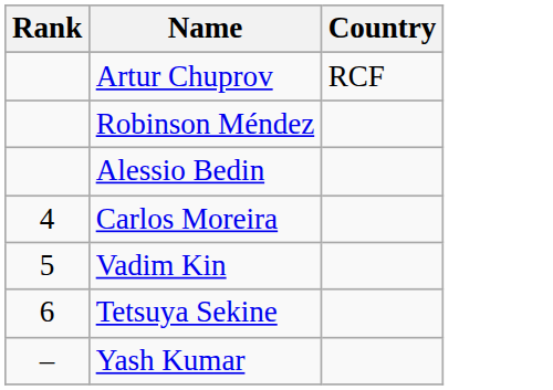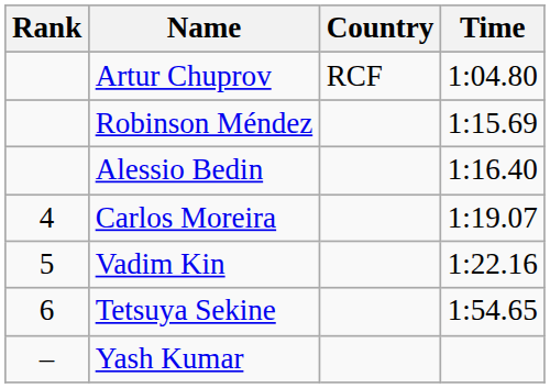 <table class="wikitable" style="text-align:center">
 <tr>
 <th>Rank</th>
 <th>Name</th>
 <th>Country</th>
+<th>Time</th>
 </tr>
 <tr>
 <td></td>
 <td align="left"><a href='#'>Artur Chuprov</a></td>
 <td align="left"> RCF</td>
+<td>1:04.80</td>
 </tr>
 <tr>
 <td></td>
 <td align="left"><a href='#'>Robinson Méndez</a></td>
 <td align="left"></td>
+<td>1:15.69</td>
 </tr>
 <tr>
 <td></td>
 <td align="left"><a href='#'>Alessio Bedin</a></td>
 <td align="left"></td>
+<td>1:16.40</td>
 </tr>
 <tr>
 <td>4</td>
 <td align="left"><a href='#'>Carlos Moreira</a></td>
 <td align="left"></td>
+<td>1:19.07</td>
 </tr>
 <tr>
 <td>5</td>
 <td align="left"><a href='#'>Vadim Kin</a></td>
 <td align="left"></td>
+<td>1:22.16</td>
 </tr>
 <tr>
 <td>6</td>
 <td align="left"><a href='#'>Tetsuya Sekine</a></td>
 <td align="left"></td>
+<td>1:54.65</td>
 </tr>
 <tr>
 <td>–</td>
 <td align="left"><a href='#'>Yash Kumar</a></td>
 <td align="left"></td>
+<td></td>
 </tr>
 </table>
